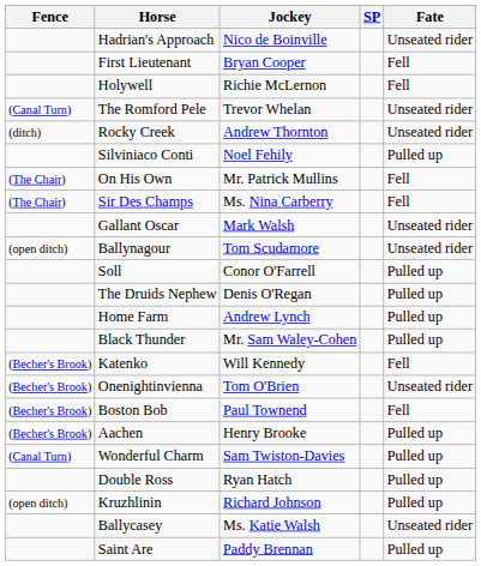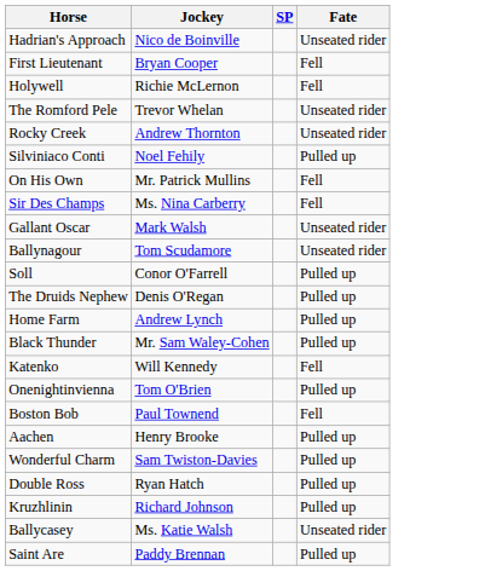 <table class="wikitable sortable">
 <tr>
-<th>Fence</th>
 <th>Horse</th>
 <th>Jockey</th>
 <th><a href='#'>SP</a></th>
 <th>Fate</th>
 </tr>
 <tr>
-<td></td>
 <td>Hadrian's Approach</td>
 <td><a href='#'>Nico de Boinville</a></td>
 <td></td>
 <td>Unseated rider</td>
 </tr>
 <tr>
-<td></td>
 <td>First Lieutenant</td>
 <td><a href='#'>Bryan Cooper</a></td>
 <td></td>
 <td>Fell</td>
 </tr>
 <tr>
-<td></td>
 <td>Holywell</td>
 <td>Richie McLernon</td>
 <td></td>
 <td>Fell</td>
 </tr>
 <tr>
-<td> <small>(<a href='#'>Canal Turn</a>)</small></td>
 <td>The Romford Pele</td>
 <td>Trevor Whelan</td>
 <td></td>
 <td>Unseated rider</td>
 </tr>
 <tr>
-<td> <small>(ditch)</small></td>
 <td>Rocky Creek</td>
 <td><a href='#'>Andrew Thornton</a></td>
 <td></td>
 <td>Unseated rider</td>
 </tr>
 <tr>
-<td></td>
 <td>Silviniaco Conti</td>
 <td><a href='#'>Noel Fehily</a></td>
 <td></td>
 <td>Pulled up</td>
 </tr>
 <tr>
-<td> <small>(<a href='#'>The Chair</a>)</small></td>
 <td>On His Own</td>
 <td>Mr. Patrick Mullins</td>
 <td></td>
 <td>Fell</td>
 </tr>
 <tr>
-<td> <small>(<a href='#'>The Chair</a>)</small></td>
 <td><a href='#'>Sir Des Champs</a></td>
 <td>Ms. <a href='#'>Nina Carberry</a></td>
 <td></td>
 <td>Fell</td>
 </tr>
 <tr>
-<td></td>
 <td>Gallant Oscar</td>
 <td><a href='#'>Mark Walsh</a></td>
 <td></td>
 <td>Unseated rider</td>
 </tr>
 <tr>
-<td> <small>(open ditch)</small></td>
 <td>Ballynagour</td>
 <td><a href='#'>Tom Scudamore</a></td>
 <td></td>
 <td>Unseated rider</td>
 </tr>
 <tr>
-<td></td>
 <td>Soll</td>
 <td>Conor O'Farrell</td>
 <td></td>
 <td>Pulled up</td>
 </tr>
 <tr>
-<td></td>
 <td>The Druids Nephew</td>
 <td>Denis O'Regan</td>
 <td></td>
 <td>Pulled up</td>
 </tr>
 <tr>
-<td></td>
 <td>Home Farm</td>
 <td><a href='#'>Andrew Lynch</a></td>
 <td></td>
 <td>Pulled up</td>
 </tr>
 <tr>
-<td></td>
 <td>Black Thunder</td>
 <td>Mr. <a href='#'>Sam Waley-Cohen</a></td>
 <td></td>
 <td>Pulled up</td>
 </tr>
 <tr>
-<td> <small>(<a href='#'>Becher's Brook</a>)</small></td>
 <td>Katenko</td>
 <td>Will Kennedy</td>
 <td></td>
 <td>Fell</td>
 </tr>
 <tr>
-<td> <small>(<a href='#'>Becher's Brook</a>)</small></td>
 <td>Onenightinvienna</td>
 <td><a href='#'>Tom O'Brien</a></td>
 <td></td>
-<td>Unseated rider</td>
+<td>Pulled up</td>
 </tr>
 <tr>
-<td> <small>(<a href='#'>Becher's Brook</a>)</small></td>
 <td>Boston Bob</td>
 <td><a href='#'>Paul Townend</a></td>
 <td></td>
 <td>Fell</td>
 </tr>
 <tr>
-<td> <small>(<a href='#'>Becher's Brook</a>)</small></td>
 <td>Aachen</td>
 <td>Henry Brooke</td>
 <td></td>
 <td>Pulled up</td>
 </tr>
 <tr>
-<td> <small>(<a href='#'>Canal Turn</a>)</small></td>
 <td>Wonderful Charm</td>
 <td><a href='#'>Sam Twiston-Davies</a></td>
 <td></td>
 <td>Pulled up</td>
 </tr>
 <tr>
-<td></td>
 <td>Double Ross</td>
 <td>Ryan Hatch</td>
 <td></td>
 <td>Pulled up</td>
 </tr>
 <tr>
-<td>  <small>(open ditch)</small></td>
 <td>Kruzhlinin</td>
 <td><a href='#'>Richard Johnson</a></td>
 <td></td>
 <td>Pulled up</td>
 </tr>
 <tr>
-<td></td>
 <td>Ballycasey</td>
 <td>Ms. <a href='#'>Katie Walsh</a></td>
 <td></td>
 <td>Unseated rider</td>
 </tr>
 <tr>
-<td></td>
 <td>Saint Are</td>
 <td><a href='#'>Paddy Brennan</a></td>
 <td></td>
 <td>Pulled up</td>
 </tr>
 </table>
